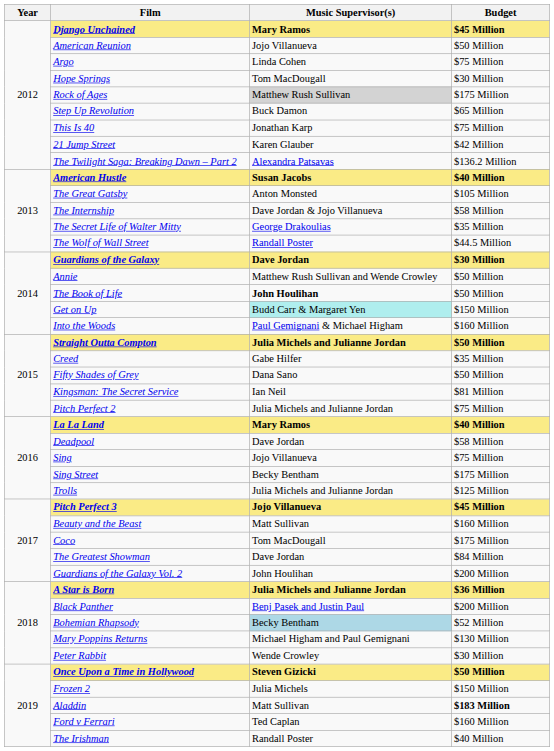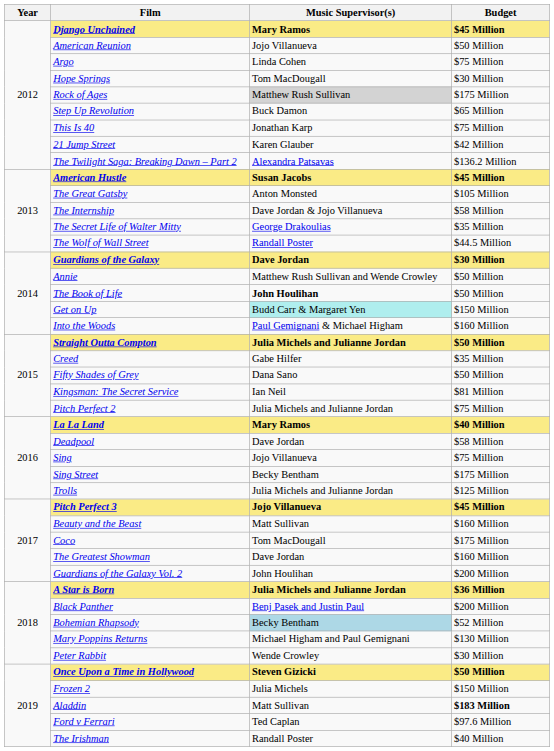 <table class="wikitable" width="95%" cellpadding="5">
 <tr>
 <th width="75"><strong>Year</strong></th>
 <th width="375"><strong>Film</strong></th>
 <th width="375"><strong>Music Supervisor(s)</strong></th>
 <th width="175"><strong>Budget</strong></th>
 </tr>
 <tr>
 <td rowspan="9" style="text-align:center;">2012</td>
 <td style="background:#FAEB86;"><strong><em><a href='#'>Django Unchained</a></em></strong></td>
 <td style="background:#FAEB86;"><strong>Mary Ramos</strong></td>
 <td style="background:#FAEB86;"><strong>$45 Million</strong></td>
 </tr>
 <tr>
 <td><em><a href='#'>American Reunion</a></em></td>
 <td>Jojo Villanueva</td>
 <td>$50 Million</td>
 </tr>
 <tr>
 <td><em><a href='#'>Argo</a></em></td>
 <td>Linda Cohen</td>
 <td>$75 Million</td>
 </tr>
 <tr>
 <td><em><a href='#'>Hope Springs</a></em></td>
 <td>Tom MacDougall</td>
 <td>$30 Million</td>
 </tr>
 <tr>
 <td><em><a href='#'>Rock of Ages</a></em></td>
 <td style="background: lightgrey;">Matthew Rush Sullivan</td>
 <td>$175 Million</td>
 </tr>
 <tr>
 <td><em><a href='#'>Step Up Revolution</a></em></td>
 <td>Buck Damon</td>
 <td>$65 Million</td>
 </tr>
 <tr>
 <td><em><a href='#'>This Is 40</a></em></td>
 <td>Jonathan Karp</td>
 <td>$75 Million</td>
 </tr>
 <tr>
 <td><em><a href='#'>21 Jump Street</a></em></td>
 <td>Karen Glauber</td>
 <td>$42 Million</td>
 </tr>
 <tr>
 <td><em><a href='#'>The Twilight Saga: Breaking Dawn – Part 2</a></em></td>
 <td><a href='#'>Alexandra Patsavas</a></td>
 <td>$136.2 Million</td>
 </tr>
 <tr>
 <td rowspan="5" style="text-align:center;">2013</td>
 <td style="background:#FAEB86;"><strong><em><a href='#'>American Hustle</a></em></strong></td>
 <td style="background:#FAEB86;"><strong>Susan Jacobs</strong></td>
-<td style="background:#FAEB86;"><strong>$40 Million</strong></td>
+<td style="background:#FAEB86;"><strong>$45 Million</strong></td>
 </tr>
 <tr>
 <td><em><a href='#'>The Great Gatsby</a></em></td>
 <td>Anton Monsted</td>
 <td>$105 Million</td>
 </tr>
 <tr>
 <td><em><a href='#'>The Internship</a></em></td>
 <td>Dave Jordan & Jojo Villanueva</td>
 <td>$58 Million</td>
 </tr>
 <tr>
 <td><em><a href='#'>The Secret Life of Walter Mitty</a></em></td>
 <td><a href='#'>George Drakoulias</a></td>
 <td>$35 Million</td>
 </tr>
 <tr>
 <td><em><a href='#'>The Wolf of Wall Street</a></em></td>
 <td><a href='#'>Randall Poster</a></td>
 <td>$44.5 Million</td>
 </tr>
 <tr>
 <td rowspan="5" style="text-align:center;">2014</td>
 <td style="background:#FAEB86;"><strong><em><a href='#'>Guardians of the Galaxy</a></em></strong></td>
 <td style="background:#FAEB86;"><strong>Dave Jordan</strong></td>
 <td style="background:#FAEB86;"><strong>$30 Million</strong></td>
 </tr>
 <tr>
 <td><em><a href='#'>Annie</a></em></td>
 <td>Matthew Rush Sullivan and Wende Crowley</td>
 <td>$50 Million</td>
 </tr>
 <tr>
 <td><em><a href='#'>The Book of Life</a></em></td>
 <td><strong>John Houlihan</strong></td>
 <td>$50 Million</td>
 </tr>
 <tr>
 <td><em><a href='#'>Get on Up</a></em></td>
 <td style="background: paleturquoise;">Budd Carr & Margaret Yen</td>
 <td>$150 Million</td>
 </tr>
 <tr>
 <td><em><a href='#'>Into the Woods</a></em></td>
 <td><a href='#'>Paul Gemignani</a> & Michael Higham</td>
 <td>$160 Million</td>
 </tr>
 <tr>
 <td rowspan="5" style="text-align:center;">2015</td>
 <td style="background:#FAEB86;"><strong><em><a href='#'>Straight Outta Compton</a></em></strong></td>
 <td style="background:#FAEB86;"><strong>Julia Michels and Julianne Jordan</strong></td>
 <td style="background:#FAEB86;"><strong>$50 Million</strong></td>
 </tr>
 <tr>
 <td><em><a href='#'>Creed</a></em></td>
 <td>Gabe Hilfer</td>
 <td>$35 Million</td>
 </tr>
 <tr>
 <td><em><a href='#'>Fifty Shades of Grey</a></em></td>
 <td>Dana Sano</td>
 <td>$50 Million</td>
 </tr>
 <tr>
 <td><em><a href='#'>Kingsman: The Secret Service</a></em></td>
 <td>Ian Neil</td>
 <td>$81 Million</td>
 </tr>
 <tr>
 <td><em><a href='#'>Pitch Perfect 2</a></em></td>
 <td>Julia Michels and Julianne Jordan</td>
 <td>$75 Million</td>
 </tr>
 <tr>
 <td rowspan="5" style="text-align:center;">2016</td>
 <td style="background:#FAEB86;"><strong><em><a href='#'>La La Land</a></em></strong></td>
 <td style="background:#FAEB86;"><strong>Mary Ramos</strong></td>
 <td style="background:#FAEB86;"><strong>$40 Million</strong></td>
 </tr>
 <tr>
 <td><em><a href='#'>Deadpool</a></em></td>
 <td>Dave Jordan</td>
 <td>$58 Million</td>
 </tr>
 <tr>
 <td><em><a href='#'>Sing</a></em></td>
 <td>Jojo Villanueva</td>
 <td>$75 Million</td>
 </tr>
 <tr>
 <td><em><a href='#'>Sing Street</a></em></td>
 <td>Becky Bentham</td>
 <td>$175 Million</td>
 </tr>
 <tr>
 <td><em><a href='#'>Trolls</a></em></td>
 <td>Julia Michels and Julianne Jordan</td>
 <td>$125 Million</td>
 </tr>
 <tr>
 <td rowspan="5" style="text-align:center;">2017</td>
 <td style="background:#FAEB86;"><strong><em><a href='#'>Pitch Perfect 3</a></em></strong></td>
 <td style="background:#FAEB86;"><strong>Jojo Villanueva</strong></td>
 <td style="background:#FAEB86;"><strong>$45 Million</strong></td>
 </tr>
 <tr>
 <td><em><a href='#'>Beauty and the Beast</a></em></td>
 <td>Matt Sullivan</td>
 <td>$160 Million</td>
 </tr>
 <tr>
 <td><em><a href='#'>Coco</a></em></td>
 <td>Tom MacDougall</td>
 <td>$175 Million</td>
 </tr>
 <tr>
 <td><em><a href='#'>The Greatest Showman</a></em></td>
 <td>Dave Jordan</td>
-<td>$84 Million</td>
+<td>$160 Million</td>
 </tr>
 <tr>
 <td><em><a href='#'>Guardians of the Galaxy Vol. 2</a></em></td>
 <td>John Houlihan</td>
 <td>$200 Million</td>
 </tr>
 <tr>
 <td rowspan="5" style="text-align:center;">2018</td>
 <td style="background:#FAEB86;"><strong><em><a href='#'>A Star is Born</a></em></strong></td>
 <td style="background:#FAEB86;"><strong>Julia Michels and Julianne Jordan</strong></td>
 <td style="background:#FAEB86;"><strong>$36 Million</strong></td>
 </tr>
 <tr>
 <td><em><a href='#'>Black Panther</a></em></td>
 <td><a href='#'>Benj Pasek and Justin Paul</a></td>
 <td>$200 Million</td>
 </tr>
 <tr>
 <td><em><a href='#'>Bohemian Rhapsody</a></em></td>
 <td style="background: lightblue;">Becky Bentham</td>
 <td>$52 Million</td>
 </tr>
 <tr>
 <td><em><a href='#'>Mary Poppins Returns</a></em></td>
 <td>Michael Higham and Paul Gemignani</td>
 <td>$130 Million</td>
 </tr>
 <tr>
 <td><em><a href='#'>Peter Rabbit</a></em></td>
 <td>Wende Crowley</td>
 <td>$30 Million</td>
 </tr>
 <tr>
 <td rowspan="5" style="text-align:center;">2019</td>
 <td style="background:#FAEB86;"><strong><em><a href='#'>Once Upon a Time in Hollywood</a></em></strong></td>
 <td style="background:#FAEB86;"><strong>Steven Gizicki</strong></td>
 <td style="background:#FAEB86;"><strong>$50 Million</strong></td>
 </tr>
 <tr>
 <td><em><a href='#'>Frozen 2</a></em></td>
 <td>Julia Michels</td>
 <td>$150 Million</td>
 </tr>
 <tr>
 <td><em><a href='#'>Aladdin</a></em></td>
 <td>Matt Sullivan</td>
 <td><strong>$183 Million</strong></td>
 </tr>
 <tr>
 <td><em><a href='#'>Ford v Ferrari</a></em></td>
 <td>Ted Caplan</td>
-<td>$160 Million</td>
+<td>$97.6 Million</td>
 </tr>
 <tr>
 <td><em><a href='#'>The Irishman</a></em></td>
 <td>Randall Poster</td>
 <td>$40 Million</td>
 </tr>
 </table>
